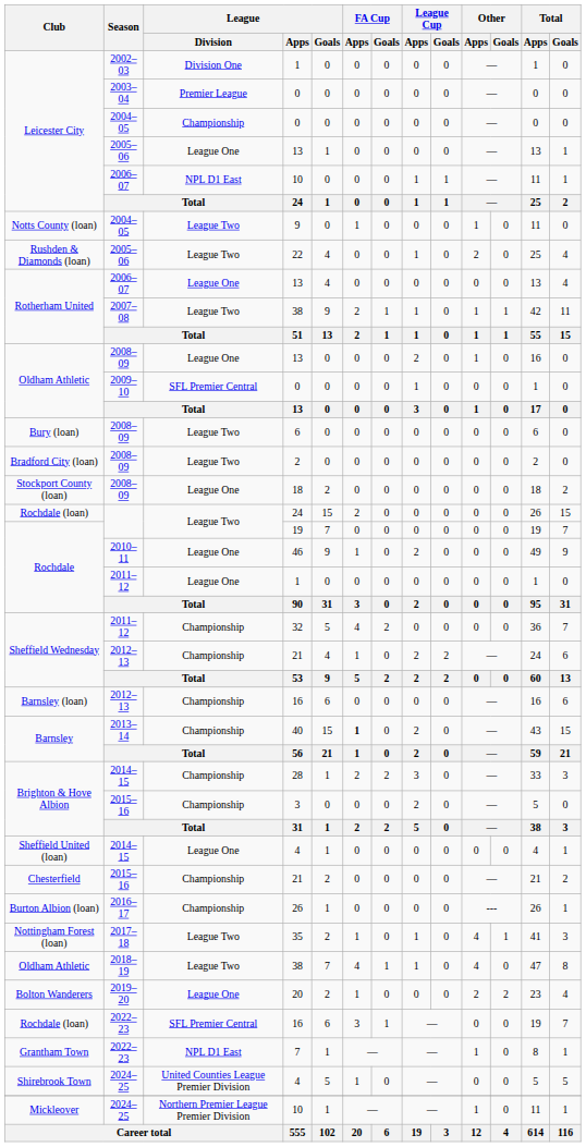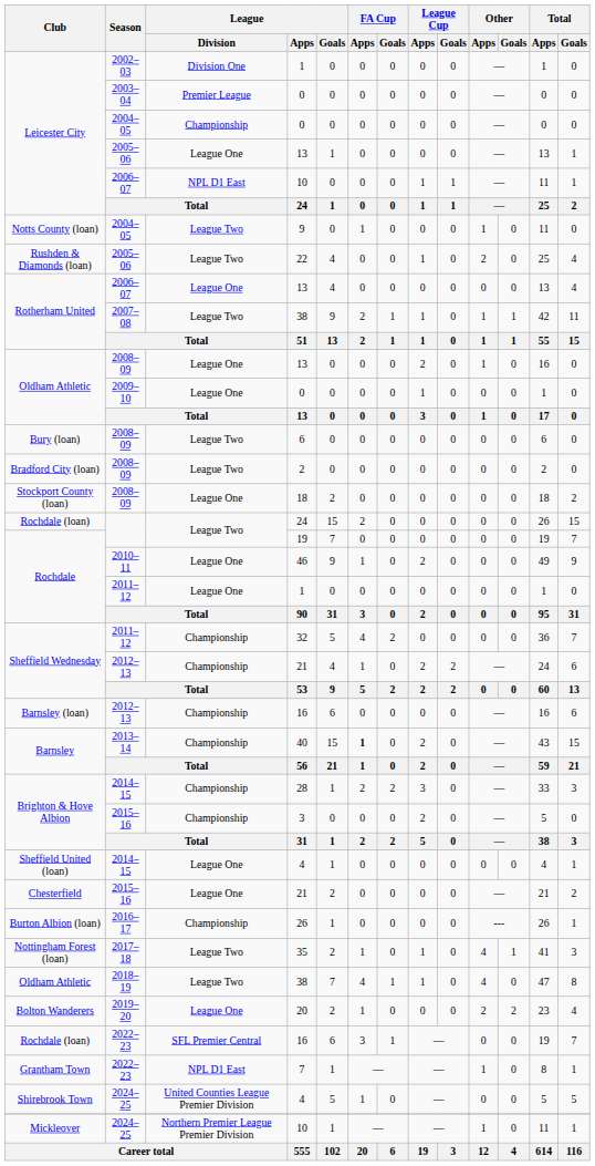 <table class="wikitable" style="text-align: center;">
 <tr>
 <th rowspan="2">Club</th>
 <th rowspan="2">Season</th>
 <th colspan="3">League</th>
 <th colspan="2"><a href='#'>FA Cup</a></th>
 <th colspan="2"><a href='#'>League Cup</a></th>
 <th colspan="2">Other</th>
 <th colspan="2">Total</th>
 </tr>
 <tr>
 <th>Division</th>
 <th>Apps</th>
 <th>Goals</th>
 <th>Apps</th>
 <th>Goals</th>
 <th>Apps</th>
 <th>Goals</th>
 <th>Apps</th>
 <th>Goals</th>
 <th>Apps</th>
 <th>Goals</th>
 </tr>
 <tr>
 <td rowspan="6"><a href='#'>Leicester City</a></td>
 <td><a href='#'>2002–03</a></td>
 <td><a href='#'>Division One</a></td>
 <td>1</td>
 <td>0</td>
 <td>0</td>
 <td>0</td>
 <td>0</td>
 <td>0</td>
 <td colspan="2">—</td>
 <td>1</td>
 <td>0</td>
 </tr>
 <tr>
 <td><a href='#'>2003–04</a></td>
 <td><a href='#'>Premier League</a></td>
 <td>0</td>
 <td>0</td>
 <td>0</td>
 <td>0</td>
 <td>0</td>
 <td>0</td>
 <td colspan="2">—</td>
 <td>0</td>
 <td>0</td>
 </tr>
 <tr>
 <td><a href='#'>2004–05</a></td>
 <td><a href='#'>Championship</a></td>
 <td>0</td>
 <td>0</td>
 <td>0</td>
 <td>0</td>
 <td>0</td>
 <td>0</td>
 <td colspan="2">—</td>
 <td>0</td>
 <td>0</td>
 </tr>
 <tr>
 <td><a href='#'>2005–06</a></td>
 <td>League One</td>
 <td>13</td>
 <td>1</td>
 <td>0</td>
 <td>0</td>
 <td>0</td>
 <td>0</td>
 <td colspan="2">—</td>
 <td>13</td>
 <td>1</td>
 </tr>
 <tr>
 <td><a href='#'>2006–07</a></td>
 <td><a href='#'>NPL D1 East</a></td>
 <td>10</td>
 <td>0</td>
 <td>0</td>
 <td>0</td>
 <td>1</td>
 <td>1</td>
 <td colspan="2">—</td>
 <td>11</td>
 <td>1</td>
 </tr>
 <tr>
 <th colspan="2">Total</th>
 <th>24</th>
 <th>1</th>
 <th>0</th>
 <th>0</th>
 <th>1</th>
 <th>1</th>
 <th colspan="2">—</th>
 <th>25</th>
 <th>2</th>
 </tr>
 <tr>
 <td rowspan="1"><a href='#'>Notts County</a> (loan)</td>
 <td><a href='#'>2004–05</a></td>
 <td><a href='#'>League Two</a></td>
 <td>9</td>
 <td>0</td>
 <td>1</td>
 <td>0</td>
 <td>0</td>
 <td>0</td>
 <td>1</td>
 <td>0</td>
 <td>11</td>
 <td>0</td>
 </tr>
 <tr>
 <td rowspan="1"><a href='#'>Rushden & Diamonds</a> (loan)</td>
 <td><a href='#'>2005–06</a></td>
 <td>League Two</td>
 <td>22</td>
 <td>4</td>
 <td>0</td>
 <td>0</td>
 <td>1</td>
 <td>0</td>
 <td>2</td>
 <td>0</td>
 <td>25</td>
 <td>4</td>
 </tr>
 <tr>
 <td rowspan="3"><a href='#'>Rotherham United</a></td>
 <td><a href='#'>2006–07</a></td>
 <td><a href='#'>League One</a></td>
 <td>13</td>
 <td>4</td>
 <td>0</td>
 <td>0</td>
 <td>0</td>
 <td>0</td>
 <td>0</td>
 <td>0</td>
 <td>13</td>
 <td>4</td>
 </tr>
 <tr>
 <td><a href='#'>2007–08</a></td>
 <td>League Two</td>
 <td>38</td>
 <td>9</td>
 <td>2</td>
 <td>1</td>
 <td>1</td>
 <td>0</td>
 <td>1</td>
 <td>1</td>
 <td>42</td>
 <td>11</td>
 </tr>
 <tr>
 <th colspan="2">Total</th>
 <th>51</th>
 <th>13</th>
 <th>2</th>
 <th>1</th>
 <th>1</th>
 <th>0</th>
 <th>1</th>
 <th>1</th>
 <th>55</th>
 <th>15</th>
 </tr>
 <tr>
 <td rowspan="3"><a href='#'>Oldham Athletic</a></td>
 <td><a href='#'>2008–09</a></td>
 <td>League One</td>
 <td>13</td>
 <td>0</td>
 <td>0</td>
 <td>0</td>
 <td>2</td>
 <td>0</td>
 <td>1</td>
 <td>0</td>
 <td>16</td>
 <td>0</td>
 </tr>
 <tr>
 <td><a href='#'>2009–10</a></td>
-<td><a href='#'>SFL Premier Central</a></td>
+<td>League One</td>
 <td>0</td>
 <td>0</td>
 <td>0</td>
 <td>0</td>
 <td>1</td>
 <td>0</td>
 <td>0</td>
 <td>0</td>
 <td>1</td>
 <td>0</td>
 </tr>
 <tr>
 <th colspan="2">Total</th>
 <th>13</th>
 <th>0</th>
 <th>0</th>
 <th>0</th>
 <th>3</th>
 <th>0</th>
 <th>1</th>
 <th>0</th>
 <th>17</th>
 <th>0</th>
 </tr>
 <tr>
 <td rowspan="1"><a href='#'>Bury</a> (loan)</td>
 <td><a href='#'>2008–09</a></td>
 <td>League Two</td>
 <td>6</td>
 <td>0</td>
 <td>0</td>
 <td>0</td>
 <td>0</td>
 <td>0</td>
 <td>0</td>
 <td>0</td>
 <td>6</td>
 <td>0</td>
 </tr>
 <tr>
 <td rowspan="1"><a href='#'>Bradford City</a> (loan)</td>
 <td><a href='#'>2008–09</a></td>
 <td>League Two</td>
 <td>2</td>
 <td>0</td>
 <td>0</td>
 <td>0</td>
 <td>0</td>
 <td>0</td>
 <td>0</td>
 <td>0</td>
 <td>2</td>
 <td>0</td>
 </tr>
 <tr>
 <td rowspan="1"><a href='#'>Stockport County</a> (loan)</td>
 <td><a href='#'>2008–09</a></td>
 <td>League One</td>
 <td>18</td>
 <td>2</td>
 <td>0</td>
 <td>0</td>
 <td>0</td>
 <td>0</td>
 <td>0</td>
 <td>0</td>
 <td>18</td>
 <td>2</td>
 </tr>
 <tr>
 <td rowspan="1"><a href='#'>Rochdale</a> (loan)</td>
 <td rowspan="2"></td>
 <td rowspan="2">League Two</td>
 <td>24</td>
 <td>15</td>
 <td>2</td>
 <td>0</td>
 <td>0</td>
 <td>0</td>
 <td>0</td>
 <td>0</td>
 <td>26</td>
 <td>15</td>
 </tr>
 <tr>
 <td rowspan="4" valign="center"><a href='#'>Rochdale</a></td>
 <td>19</td>
 <td>7</td>
 <td>0</td>
 <td>0</td>
 <td>0</td>
 <td>0</td>
 <td>0</td>
 <td>0</td>
 <td>19</td>
 <td>7</td>
 </tr>
 <tr>
 <td><a href='#'>2010–11</a></td>
 <td>League One</td>
 <td>46</td>
 <td>9</td>
 <td>1</td>
 <td>0</td>
 <td>2</td>
 <td>0</td>
 <td>0</td>
 <td>0</td>
 <td>49</td>
 <td>9</td>
 </tr>
 <tr>
 <td><a href='#'>2011–12</a></td>
 <td>League One</td>
 <td>1</td>
 <td>0</td>
 <td>0</td>
 <td>0</td>
 <td>0</td>
 <td>0</td>
 <td>0</td>
 <td>0</td>
 <td>1</td>
 <td>0</td>
 </tr>
 <tr>
 <th colspan="2">Total</th>
 <th>90</th>
 <th>31</th>
 <th>3</th>
 <th>0</th>
 <th>2</th>
 <th>0</th>
 <th>0</th>
 <th>0</th>
 <th>95</th>
 <th>31</th>
 </tr>
 <tr>
 <td rowspan="3" valign="center"><a href='#'>Sheffield Wednesday</a></td>
 <td><a href='#'>2011–12</a></td>
 <td>Championship</td>
 <td>32</td>
 <td>5</td>
 <td>4</td>
 <td>2</td>
 <td>0</td>
 <td>0</td>
 <td>0</td>
 <td>0</td>
 <td>36</td>
 <td>7</td>
 </tr>
 <tr>
 <td><a href='#'>2012–13</a></td>
 <td>Championship</td>
 <td>21</td>
 <td>4</td>
 <td>1</td>
 <td>0</td>
 <td>2</td>
 <td>2</td>
 <td colspan="2">—</td>
 <td>24</td>
 <td>6</td>
 </tr>
 <tr>
 <th colspan="2">Total</th>
 <th>53</th>
 <th>9</th>
 <th>5</th>
 <th>2</th>
 <th>2</th>
 <th>2</th>
 <th>0</th>
 <th>0</th>
 <th>60</th>
 <th>13</th>
 </tr>
 <tr>
 <td rowspan="1" valign="center"><a href='#'>Barnsley</a> (loan)</td>
 <td><a href='#'>2012–13</a></td>
 <td>Championship</td>
 <td>16</td>
 <td>6</td>
 <td>0</td>
 <td>0</td>
 <td>0</td>
 <td>0</td>
 <td colspan="2">—</td>
 <td>16</td>
 <td>6</td>
 </tr>
 <tr>
 <td rowspan="2" valign="center"><a href='#'>Barnsley</a></td>
 <td><a href='#'>2013–14</a></td>
 <td>Championship</td>
 <td>40</td>
 <td>15</td>
 <td><strong>1</strong></td>
 <td>0</td>
 <td>2</td>
 <td>0</td>
 <td colspan="2">—</td>
 <td>43</td>
 <td>15</td>
 </tr>
 <tr>
 <th colspan="2">Total</th>
 <th>56</th>
 <th>21</th>
 <th>1</th>
 <th>0</th>
 <th>2</th>
 <th>0</th>
 <th colspan="2">—</th>
 <th>59</th>
 <th>21</th>
 </tr>
 <tr>
 <td rowspan="3" valign="center"><a href='#'>Brighton & Hove Albion</a></td>
 <td><a href='#'>2014–15</a></td>
 <td>Championship</td>
 <td>28</td>
 <td>1</td>
 <td>2</td>
 <td>2</td>
 <td>3</td>
 <td>0</td>
 <td colspan="2">—</td>
 <td>33</td>
 <td>3</td>
 </tr>
 <tr>
 <td><a href='#'>2015–16</a></td>
 <td>Championship</td>
 <td>3</td>
 <td>0</td>
 <td>0</td>
 <td>0</td>
 <td>2</td>
 <td>0</td>
 <td colspan="2">—</td>
 <td>5</td>
 <td>0</td>
 </tr>
 <tr>
 <th colspan="2">Total</th>
 <th>31</th>
 <th>1</th>
 <th>2</th>
 <th>2</th>
 <th>5</th>
 <th>0</th>
 <th colspan="2">—</th>
 <th>38</th>
 <th>3</th>
 </tr>
 <tr>
 <td rowspan="1"><a href='#'>Sheffield United</a> (loan)</td>
 <td><a href='#'>2014–15</a></td>
 <td>League One</td>
 <td>4</td>
 <td>1</td>
 <td>0</td>
 <td>0</td>
 <td>0</td>
 <td>0</td>
 <td>0</td>
 <td>0</td>
 <td>4</td>
 <td>1</td>
 </tr>
 <tr>
 <td><a href='#'>Chesterfield</a></td>
 <td><a href='#'>2015–16</a></td>
-<td>Championship</td>
+<td>League One</td>
 <td>21</td>
 <td>2</td>
 <td>0</td>
 <td>0</td>
 <td>0</td>
 <td>0</td>
 <td colspan="2">—</td>
 <td>21</td>
 <td>2</td>
 </tr>
 <tr>
 <td><a href='#'>Burton Albion</a> (loan)</td>
 <td><a href='#'>2016–17</a></td>
 <td>Championship</td>
 <td>26</td>
 <td>1</td>
 <td>0</td>
 <td>0</td>
 <td>0</td>
 <td>0</td>
 <td colspan="2">---</td>
 <td>26</td>
 <td>1</td>
 </tr>
 <tr>
 <td rowspan="1" valign="centre"><a href='#'>Nottingham Forest</a> (loan)</td>
 <td><a href='#'>2017–18</a></td>
 <td>League Two</td>
 <td>35</td>
 <td>2</td>
 <td>1</td>
 <td>0</td>
 <td>1</td>
 <td>0</td>
 <td>4</td>
 <td>1</td>
 <td>41</td>
 <td>3</td>
 </tr>
 <tr>
 <td><a href='#'>Oldham Athletic</a></td>
 <td><a href='#'>2018–19</a></td>
 <td>League Two</td>
 <td>38</td>
 <td>7</td>
 <td>4</td>
 <td>1</td>
 <td>1</td>
 <td>0</td>
 <td>4</td>
 <td>0</td>
 <td>47</td>
 <td>8</td>
 </tr>
 <tr>
 <td><a href='#'>Bolton Wanderers</a></td>
 <td><a href='#'>2019–20</a></td>
 <td><a href='#'>League One</a></td>
 <td>20</td>
 <td>2</td>
 <td>1</td>
 <td>0</td>
 <td>0</td>
 <td>0</td>
 <td>2</td>
 <td>2</td>
 <td>23</td>
 <td>4</td>
 </tr>
 <tr>
 <td rowspan="1"><a href='#'>Rochdale</a> (loan)</td>
 <td><a href='#'>2022–23</a></td>
 <td><a href='#'>SFL Premier Central</a></td>
 <td>16</td>
 <td>6</td>
 <td>3</td>
 <td>1</td>
 <td colspan="2">—</td>
 <td>0</td>
 <td>0</td>
 <td>19</td>
 <td>7</td>
 </tr>
 <tr>
 <td><a href='#'>Grantham Town</a></td>
 <td><a href='#'>2022–23</a></td>
 <td><a href='#'>NPL D1 East</a></td>
 <td>7</td>
 <td>1</td>
 <td colspan="2">—</td>
 <td colspan="2">—</td>
 <td>1</td>
 <td>0</td>
 <td>8</td>
 <td>1</td>
 </tr>
 <tr>
 <td><a href='#'>Shirebrook Town</a></td>
 <td><a href='#'>2024–25</a></td>
 <td><a href='#'>United Counties League</a> Premier Division</td>
 <td>4</td>
 <td>5</td>
 <td>1</td>
 <td>0</td>
 <td colspan="2">—</td>
 <td>0</td>
 <td>0</td>
 <td>5</td>
 <td>5</td>
 </tr>
 <tr>
 </tr>
 <tr>
 <td><a href='#'>Mickleover</a></td>
 <td><a href='#'>2024–25</a></td>
 <td><a href='#'>Northern Premier League</a> Premier Division</td>
 <td>10</td>
 <td>1</td>
 <td colspan="2">—</td>
 <td colspan="2">—</td>
 <td>1</td>
 <td>0</td>
 <td>11</td>
 <td>1</td>
 </tr>
 <tr>
 <th colspan="3">Career total</th>
 <th>555</th>
 <th>102</th>
 <th>20</th>
 <th>6</th>
 <th>19</th>
 <th>3</th>
 <th>12</th>
 <th>4</th>
 <th>614</th>
 <th>116</th>
 </tr>
 </table>
